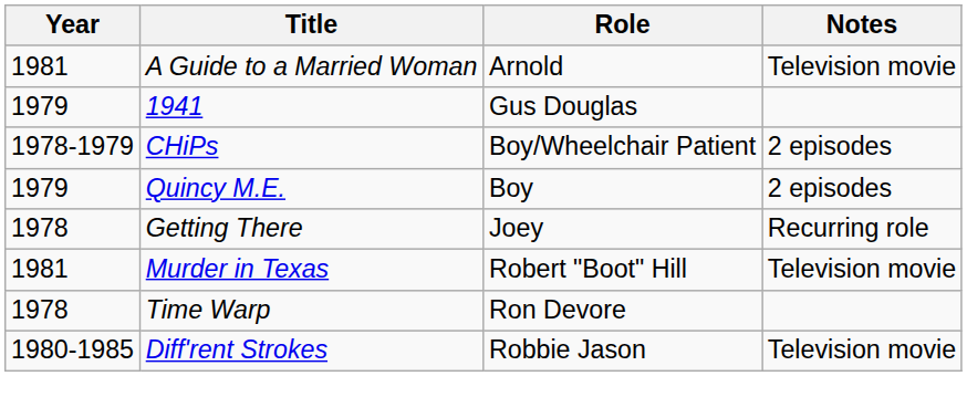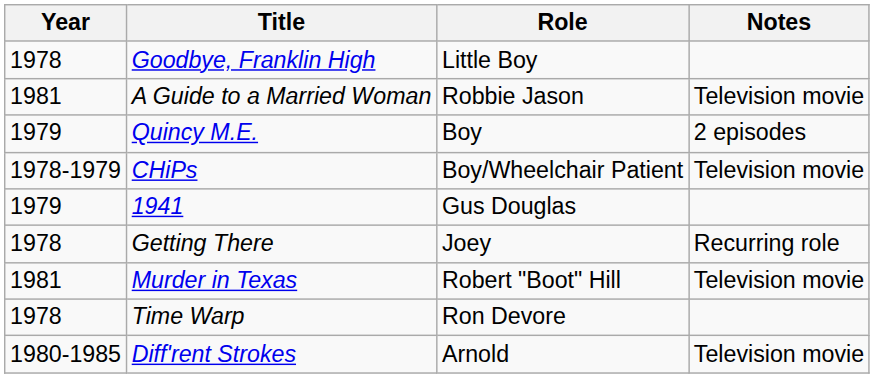 <table class="wikitable">
 <tr>
 <th>Year</th>
 <th>Title</th>
 <th>Role</th>
 <th>Notes</th>
 </tr>
 <tr>
+<td>1978</td>
+<td><em><a href='#'>Goodbye, Franklin High</a></em></td>
+<td>Little Boy</td>
+<td></td>
+</tr>
+<tr>
 <td>1981</td>
 <td><em>A Guide to a Married Woman</em></td>
-<td>Arnold</td>
+<td>Robbie Jason</td>
+<td>Television movie</td>
+</tr>
+<tr>
+<td>1979</td>
+<td><em><a href='#'>Quincy M.E.</a></em></td>
+<td>Boy</td>
+<td>2 episodes</td>
+</tr>
+<tr>
+<td>1978-1979</td>
+<td><em><a href='#'>CHiPs</a></em></td>
+<td>Boy/Wheelchair Patient</td>
 <td>Television movie</td>
 </tr>
 <tr>
 <td>1979</td>
 <td><em><a href='#'>1941</a></em></td>
 <td>Gus Douglas</td>
 <td></td>
-</tr>
-<tr>
-<td>1978-1979</td>
-<td><em><a href='#'>CHiPs</a></em></td>
-<td>Boy/Wheelchair Patient</td>
-<td>2 episodes</td>
-</tr>
-<tr>
-<td>1979</td>
-<td><em><a href='#'>Quincy M.E.</a></em></td>
-<td>Boy</td>
-<td>2 episodes</td>
 </tr>
 <tr>
 <td>1978</td>
 <td><em>Getting There</em></td>
 <td>Joey</td>
 <td>Recurring role</td>
 </tr>
 <tr>
 <td>1981</td>
 <td><em><a href='#'>Murder in Texas</a></em></td>
 <td>Robert "Boot" Hill</td>
 <td>Television movie</td>
 </tr>
 <tr>
 <td>1978</td>
 <td><em>Time Warp</em></td>
 <td>Ron Devore</td>
 </tr>
 <tr>
 <td>1980-1985</td>
 <td><em><a href='#'>Diff'rent Strokes</a></em></td>
-<td>Robbie Jason</td>
+<td>Arnold</td>
 <td>Television movie</td>
 </tr>
 </table>
